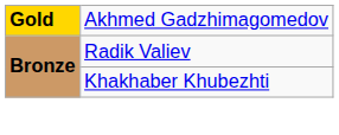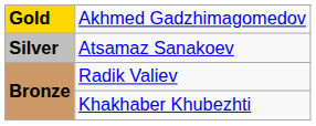 <table class="wikitable">
 <tr>
 <td bgcolor="gold"><strong>Gold</strong></td>
 <td> <a href='#'>Akhmed Gadzhimagomedov</a></td>
+</tr>
+<tr>
+<td bgcolor="silver"><strong>Silver</strong></td>
+<td> <a href='#'>Atsamaz Sanakoev</a></td>
 </tr>
 <tr>
 <td rowspan="2" bgcolor="#cc9966"><strong>Bronze</strong></td>
 <td> <a href='#'>Radik Valiev</a></td>
 </tr>
 <tr>
 <td> <a href='#'>Khakhaber Khubezhti</a></td>
 </tr>
 </table>
